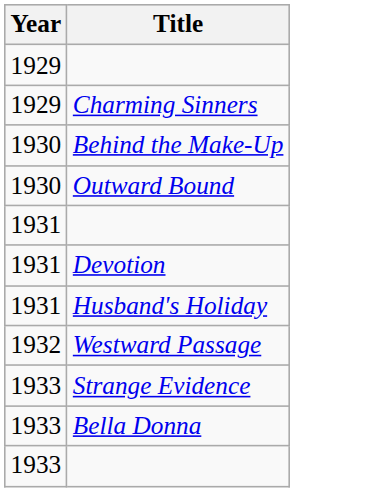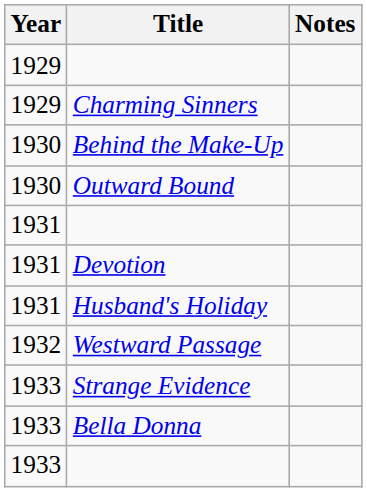 <table class="wikitable sortable">
 <tr>
 <th>Year</th>
 <th>Title</th>
+<th class="unsortable">Notes</th>
 </tr>
 <tr>
 <td>1929</td>
 <td><em></em></td>
+<td></td>
 </tr>
 <tr>
 <td>1929</td>
 <td><em><a href='#'>Charming Sinners</a></em></td>
+<td></td>
 </tr>
 <tr>
 <td>1930</td>
 <td><em><a href='#'>Behind the Make-Up</a></em></td>
+<td></td>
 </tr>
 <tr>
 <td>1930</td>
 <td><em><a href='#'>Outward Bound</a></em></td>
+<td></td>
 </tr>
 <tr>
 <td>1931</td>
 <td><em></em></td>
+<td></td>
 </tr>
 <tr>
 <td>1931</td>
 <td><em><a href='#'>Devotion</a></em></td>
+<td></td>
 </tr>
 <tr>
 <td>1931</td>
 <td><em><a href='#'>Husband's Holiday</a></em></td>
+<td></td>
 </tr>
 <tr>
 <td>1932</td>
 <td><em><a href='#'>Westward Passage</a></em></td>
+<td></td>
 </tr>
 <tr>
 <td>1933</td>
 <td><em><a href='#'>Strange Evidence</a></em></td>
+<td></td>
 </tr>
 <tr>
 <td>1933</td>
 <td><em><a href='#'>Bella Donna</a></em></td>
+<td></td>
 </tr>
 <tr>
 <td>1933</td>
 <td><em></em></td>
+<td></td>
 </tr>
 </table>
